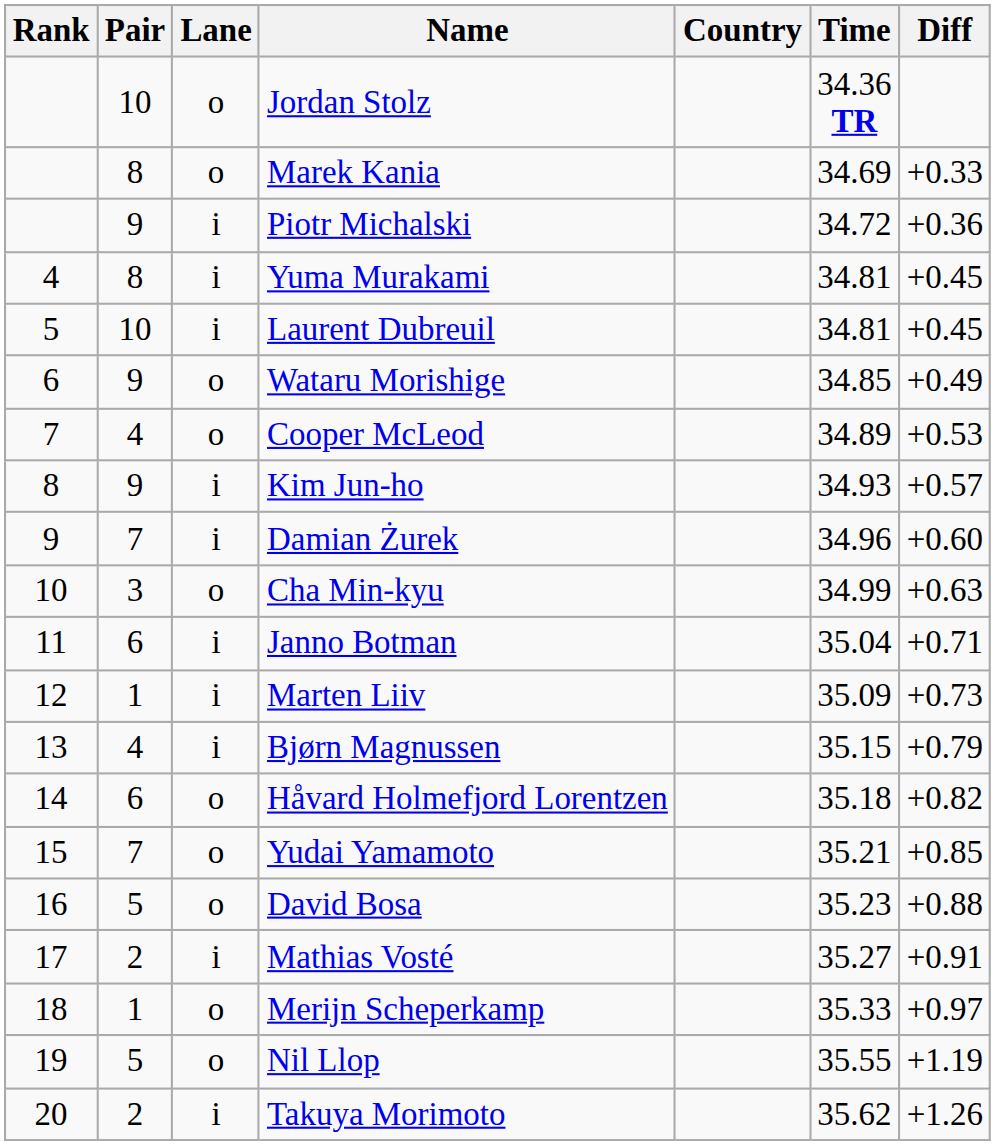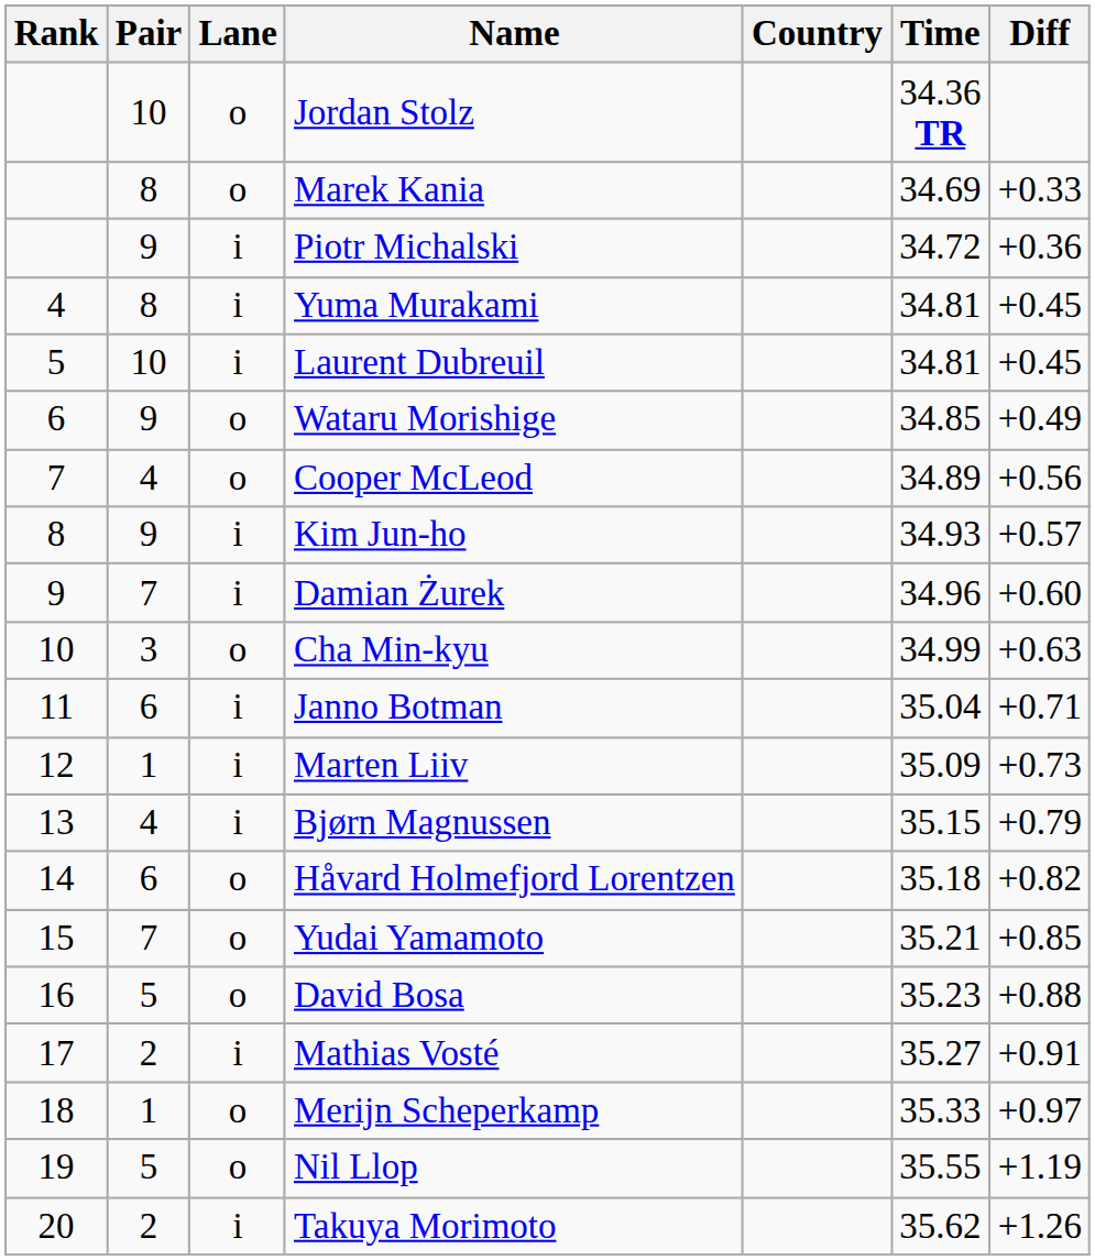 <table class="wikitable sortable" style="text-align:center">
 <tr>
 <th>Rank</th>
 <th>Pair</th>
 <th>Lane</th>
 <th>Name</th>
 <th>Country</th>
 <th>Time</th>
 <th>Diff</th>
 </tr>
 <tr>
 <td></td>
 <td>10</td>
 <td>o</td>
 <td align=left><a href='#'>Jordan Stolz</a></td>
 <td align=left></td>
 <td>34.36<br><strong><a href='#'>TR</a></strong></td>
 <td></td>
 </tr>
 <tr>
 <td></td>
 <td>8</td>
 <td>o</td>
 <td align=left><a href='#'>Marek Kania</a></td>
 <td align=left></td>
 <td>34.69</td>
 <td>+0.33</td>
 </tr>
 <tr>
 <td></td>
 <td>9</td>
 <td>i</td>
 <td align=left><a href='#'>Piotr Michalski</a></td>
 <td align=left></td>
 <td>34.72</td>
 <td>+0.36</td>
 </tr>
 <tr>
 <td>4</td>
 <td>8</td>
 <td>i</td>
 <td align=left><a href='#'>Yuma Murakami</a></td>
 <td align=left></td>
 <td>34.81</td>
 <td>+0.45</td>
 </tr>
 <tr>
 <td>5</td>
 <td>10</td>
 <td>i</td>
 <td align=left><a href='#'>Laurent Dubreuil</a></td>
 <td align=left></td>
 <td>34.81</td>
 <td>+0.45</td>
 </tr>
 <tr>
 <td>6</td>
 <td>9</td>
 <td>o</td>
 <td align=left><a href='#'>Wataru Morishige</a></td>
 <td align=left></td>
 <td>34.85</td>
 <td>+0.49</td>
 </tr>
 <tr>
 <td>7</td>
 <td>4</td>
 <td>o</td>
 <td align=left><a href='#'>Cooper McLeod</a></td>
 <td align=left></td>
 <td>34.89</td>
-<td>+0.53</td>
+<td>+0.56</td>
 </tr>
 <tr>
 <td>8</td>
 <td>9</td>
 <td>i</td>
 <td align=left><a href='#'>Kim Jun-ho</a></td>
 <td align=left></td>
 <td>34.93</td>
 <td>+0.57</td>
 </tr>
 <tr>
 <td>9</td>
 <td>7</td>
 <td>i</td>
 <td align=left><a href='#'>Damian Żurek</a></td>
 <td align=left></td>
 <td>34.96</td>
 <td>+0.60</td>
 </tr>
 <tr>
 <td>10</td>
 <td>3</td>
 <td>o</td>
 <td align=left><a href='#'>Cha Min-kyu</a></td>
 <td align=left></td>
 <td>34.99</td>
 <td>+0.63</td>
 </tr>
 <tr>
 <td>11</td>
 <td>6</td>
 <td>i</td>
 <td align=left><a href='#'>Janno Botman</a></td>
 <td align=left></td>
 <td>35.04</td>
 <td>+0.71</td>
 </tr>
 <tr>
 <td>12</td>
 <td>1</td>
 <td>i</td>
 <td align=left><a href='#'>Marten Liiv</a></td>
 <td align=left></td>
 <td>35.09</td>
 <td>+0.73</td>
 </tr>
 <tr>
 <td>13</td>
 <td>4</td>
 <td>i</td>
 <td align=left><a href='#'>Bjørn Magnussen</a></td>
 <td align=left></td>
 <td>35.15</td>
 <td>+0.79</td>
 </tr>
 <tr>
 <td>14</td>
 <td>6</td>
 <td>o</td>
 <td align=left><a href='#'>Håvard Holmefjord Lorentzen</a></td>
 <td align=left></td>
 <td>35.18</td>
 <td>+0.82</td>
 </tr>
 <tr>
 <td>15</td>
 <td>7</td>
 <td>o</td>
 <td align=left><a href='#'>Yudai Yamamoto</a></td>
 <td align=left></td>
 <td>35.21</td>
 <td>+0.85</td>
 </tr>
 <tr>
 <td>16</td>
 <td>5</td>
 <td>o</td>
 <td align=left><a href='#'>David Bosa</a></td>
 <td align=left></td>
 <td>35.23</td>
 <td>+0.88</td>
 </tr>
 <tr>
 <td>17</td>
 <td>2</td>
 <td>i</td>
 <td align=left><a href='#'>Mathias Vosté</a></td>
 <td align=left></td>
 <td>35.27</td>
 <td>+0.91</td>
 </tr>
 <tr>
 <td>18</td>
 <td>1</td>
 <td>o</td>
 <td align=left><a href='#'>Merijn Scheperkamp</a></td>
 <td align=left></td>
 <td>35.33</td>
 <td>+0.97</td>
 </tr>
 <tr>
 <td>19</td>
 <td>5</td>
 <td>o</td>
 <td align=left><a href='#'>Nil Llop</a></td>
 <td align=left></td>
 <td>35.55</td>
 <td>+1.19</td>
 </tr>
 <tr>
 <td>20</td>
 <td>2</td>
 <td>i</td>
 <td align=left><a href='#'>Takuya Morimoto</a></td>
 <td align=left></td>
 <td>35.62</td>
 <td>+1.26</td>
 </tr>
 </table>
